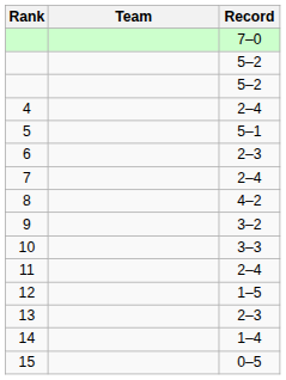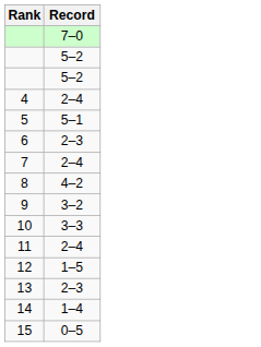 <table class="wikitable" style="text-align: center;">
 <tr>
 <th width=40>Rank</th>
-<th width=180>Team</th>
 <th width=60>Record</th>
 </tr>
 <tr bgcolor="#ccffcc">
 <td></td>
-<td align=left></td>
 <td>7–0</td>
 </tr>
 <tr>
 <td></td>
-<td align=left></td>
 <td>5–2</td>
 </tr>
 <tr>
 <td></td>
-<td align=left></td>
 <td>5–2</td>
 </tr>
 <tr>
 <td>4</td>
-<td align=left></td>
 <td>2–4</td>
 </tr>
 <tr>
 <td>5</td>
-<td align=left></td>
 <td>5–1</td>
 </tr>
 <tr>
 <td>6</td>
-<td align=left></td>
 <td>2–3</td>
 </tr>
 <tr>
 <td>7</td>
-<td align=left></td>
 <td>2–4</td>
 </tr>
 <tr>
 <td>8</td>
-<td align=left></td>
 <td>4–2</td>
 </tr>
 <tr>
 <td>9</td>
-<td align=left></td>
 <td>3–2</td>
 </tr>
 <tr>
 <td>10</td>
-<td align=left></td>
 <td>3–3</td>
 </tr>
 <tr>
 <td>11</td>
-<td align=left></td>
 <td>2–4</td>
 </tr>
 <tr>
 <td>12</td>
-<td align=left></td>
 <td>1–5</td>
 </tr>
 <tr>
 <td>13</td>
-<td align=left></td>
 <td>2–3</td>
 </tr>
 <tr>
 <td>14</td>
-<td align=left></td>
 <td>1–4</td>
 </tr>
 <tr>
 <td>15</td>
-<td align=left></td>
 <td>0–5</td>
 </tr>
 </table>
